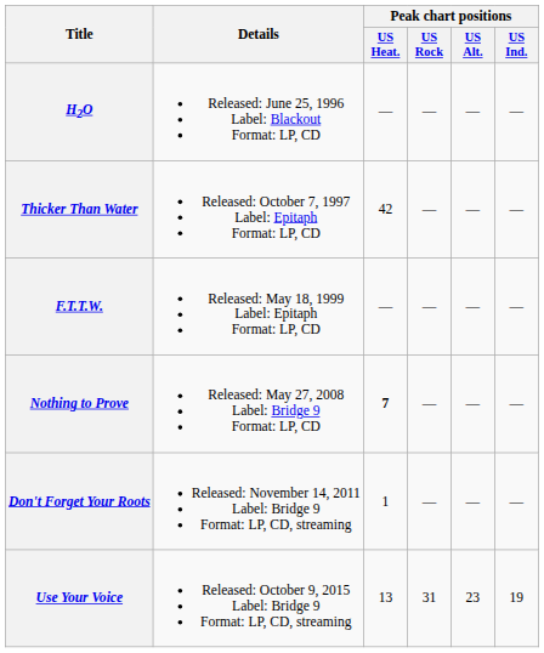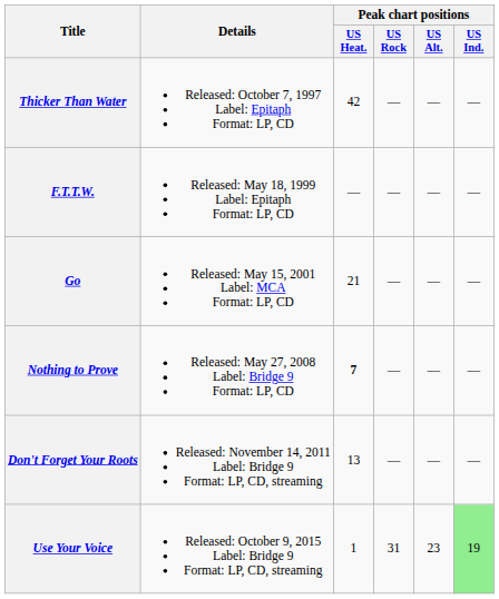 <table class="wikitable plainrowheaders" style="text-align:center;">
 <tr>
 <th rowspan="2">Title</th>
 <th rowspan="2">Details</th>
 <th colspan="4">Peak chart positions</th>
 </tr>
 <tr>
 <th scope="col" style="width:3em;font-size:90%;"><a href='#'>US<br>Heat.</a><br></th>
 <th scope="col" style="width:3em;font-size:90%;"><a href='#'>US<br>Rock</a><br></th>
 <th scope="col" style="width:3em;font-size:90%;"><a href='#'>US<br>Alt.</a><br></th>
 <th scope="col" style="width:3em;font-size:90%;"><a href='#'>US<br>Ind.</a><br></th>
-</tr>
-<tr>
-<th scope="row"><em><a href='#'>H<sub>2</sub>O</a></em></th>
-<td><br><ul><li>Released: June 25, 1996</li><li>Label: <a href='#'>Blackout</a></li><li>Format: LP, CD</li></ul></td>
-<td>—</td>
-<td>—</td>
-<td>—</td>
-<td>—</td>
 </tr>
 <tr>
 <th scope="row"><em><a href='#'>Thicker Than Water</a></em></th>
 <td><br><ul><li>Released: October 7, 1997</li><li>Label: <a href='#'>Epitaph</a></li><li>Format: LP, CD</li></ul></td>
 <td>42</td>
 <td>—</td>
 <td>—</td>
 <td>—</td>
 </tr>
 <tr>
 <th scope="row"><em><a href='#'>F.T.T.W.</a></em></th>
 <td><br><ul><li>Released: May 18, 1999</li><li>Label: Epitaph</li><li>Format: LP, CD</li></ul></td>
 <td>—</td>
 <td>—</td>
 <td>—</td>
 <td>—</td>
 </tr>
 <tr>
+<th scope="row"><em><a href='#'>Go</a></em></th>
+<td><br><ul><li>Released: May 15, 2001</li><li>Label: <a href='#'>MCA</a></li><li>Format: LP, CD</li></ul></td>
+<td>21</td>
+<td>—</td>
+<td>—</td>
+<td>—</td>
+</tr>
+<tr>
 <th scope="row"><em><a href='#'>Nothing to Prove</a></em></th>
 <td><br><ul><li>Released: May 27, 2008</li><li>Label: <a href='#'>Bridge 9</a></li><li>Format: LP, CD</li></ul></td>
 <td><strong>7</strong></td>
 <td>—</td>
 <td>—</td>
 <td>—</td>
 </tr>
 <tr>
 <th scope="row"><em><a href='#'>Don't Forget Your Roots</a></em></th>
 <td><br><ul><li>Released: November 14, 2011</li><li>Label: Bridge 9</li><li>Format: LP, CD, streaming</li></ul></td>
-<td>1</td>
+<td>13</td>
 <td>—</td>
 <td>—</td>
 <td>—</td>
 </tr>
 <tr>
 <th scope="row"><em><a href='#'>Use Your Voice</a></em></th>
 <td><br><ul><li>Released: October 9, 2015</li><li>Label: Bridge 9</li><li>Format: LP, CD, streaming</li></ul></td>
-<td>13</td>
+<td>1</td>
 <td>31</td>
 <td>23</td>
-<td>19</td>
+<td style="background: lightgreen;">19</td>
 </tr>
 </table>
